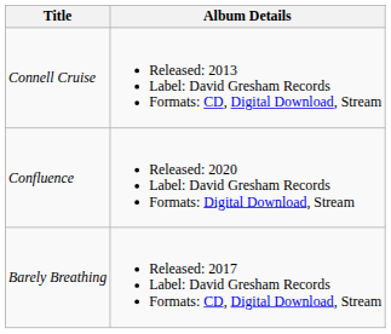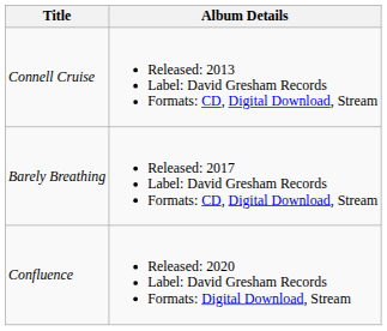 <table class="wikitable">
 <tr>
 <th>Title</th>
 <th>Album Details</th>
 </tr>
 <tr>
 <td><em>Connell Cruise</em></td>
 <td><br><ul><li>Released: 2013</li><li>Label: David Gresham Records</li><li>Formats: <a href='#'>CD</a>, <a href='#'>Digital Download</a>, Stream</li></ul></td>
 </tr>
 <tr>
+<td><em>Barely Breathing</em></td>
+<td><br><ul><li>Released: 2017</li><li>Label: David Gresham Records</li><li>Formats: <a href='#'>CD</a>, <a href='#'>Digital Download</a>, Stream</li></ul></td>
+</tr>
+<tr>
 <td><em>Confluence</em></td>
 <td><br><ul><li>Released: 2020</li><li>Label: David Gresham Records</li><li>Formats: <a href='#'>Digital Download</a>, Stream</li></ul></td>
 </tr>
-<tr>
-<td><em>Barely Breathing</em></td>
-<td><br><ul><li>Released: 2017</li><li>Label: David Gresham Records</li><li>Formats: <a href='#'>CD</a>, <a href='#'>Digital Download</a>, Stream</li></ul></td>
-</tr>
 </table>
